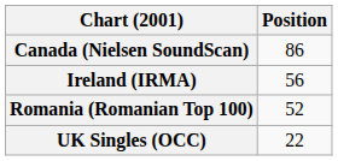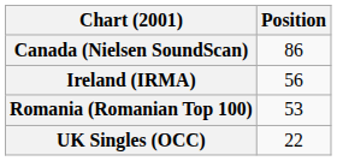 <table class="wikitable sortable plainrowheaders" style="text-align:center">
 <tr>
 <th scope="col">Chart (2001)</th>
 <th scope="col">Position</th>
 </tr>
 <tr>
 <th scope="row">Canada (Nielsen SoundScan)</th>
 <td>86</td>
 </tr>
 <tr>
 <th scope="row">Ireland (IRMA)</th>
 <td>56</td>
 </tr>
 <tr>
 <th scope="row">Romania (Romanian Top 100)</th>
-<td>52</td>
+<td>53</td>
 </tr>
 <tr>
 <th scope="row">UK Singles (OCC)</th>
 <td>22</td>
 </tr>
 </table>
